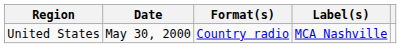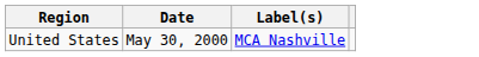 <table class="wikitable">
 <tr>
 <th>Region</th>
 <th>Date</th>
-<th>Format(s)</th>
 <th>Label(s)</th>
 <th></th>
 </tr>
 <tr>
 <td>United States</td>
 <td>May 30, 2000</td>
-<td><a href='#'>Country radio</a></td>
 <td><a href='#'>MCA Nashville</a></td>
 <td></td>
 </tr>
 </table>
